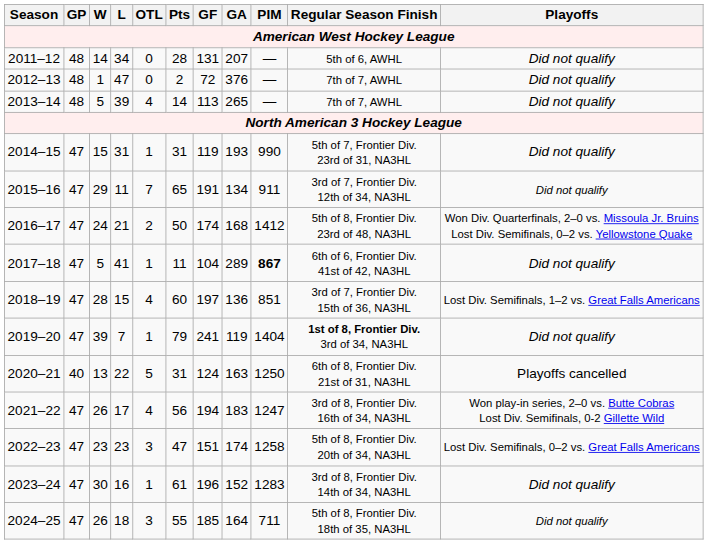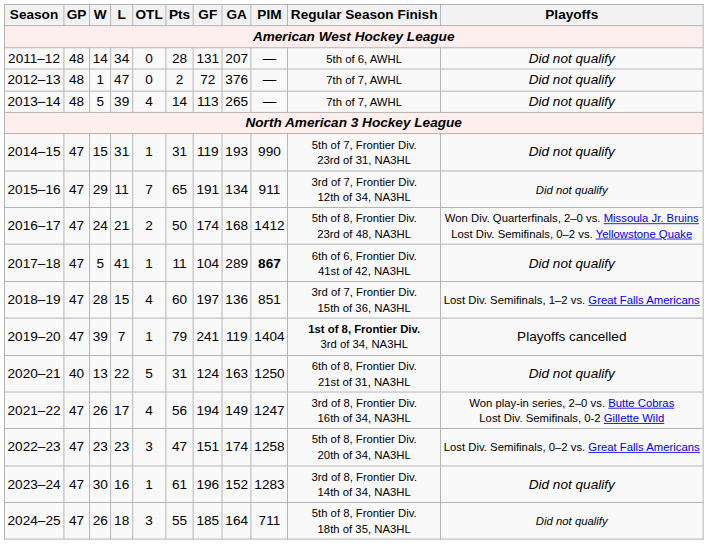 <table class="wikitable" style="text-align:center">
 <tr align="center">
 <th>Season</th>
 <th>GP</th>
 <th>W</th>
 <th>L</th>
 <th>OTL</th>
 <th>Pts</th>
 <th>GF</th>
 <th>GA</th>
 <th>PIM</th>
 <th>Regular Season Finish</th>
 <th>Playoffs</th>
 </tr>
 <tr align="center"  bgcolor="#ffeeee">
 <td colspan="12"><strong><em>American West Hockey League</em></strong></td>
 </tr>
 <tr>
 <td>2011–12</td>
 <td>48</td>
 <td>14</td>
 <td>34</td>
 <td>0</td>
 <td>28</td>
 <td>131</td>
 <td>207</td>
 <td>—</td>
 <td><small>5th of 6, AWHL</small></td>
 <td><em>Did not qualify</em></td>
 </tr>
 <tr>
 <td>2012–13</td>
 <td>48</td>
 <td>1</td>
 <td>47</td>
 <td>0</td>
 <td>2</td>
 <td>72</td>
 <td>376</td>
 <td>—</td>
 <td><small>7th of 7, AWHL</small></td>
 <td><em>Did not qualify</em></td>
 </tr>
 <tr>
 <td>2013–14</td>
 <td>48</td>
 <td>5</td>
 <td>39</td>
 <td>4</td>
 <td>14</td>
 <td>113</td>
 <td>265</td>
 <td>—</td>
 <td><small>7th of 7, AWHL</small></td>
 <td><em>Did not qualify</em></td>
 </tr>
 <tr align="center"  bgcolor="#ffeeee">
 <td colspan="12"><strong><em>North American 3 Hockey League</em></strong></td>
 </tr>
 <tr>
 <td>2014–15</td>
 <td>47</td>
 <td>15</td>
 <td>31</td>
 <td>1</td>
 <td>31</td>
 <td>119</td>
 <td>193</td>
 <td>990</td>
 <td><small>5th of 7, Frontier Div.<br>23rd of 31, NA3HL</small></td>
 <td><em>Did not qualify</em></td>
 </tr>
 <tr>
 <td>2015–16</td>
 <td>47</td>
 <td>29</td>
 <td>11</td>
 <td>7</td>
 <td>65</td>
 <td>191</td>
 <td>134</td>
 <td>911</td>
 <td><small>3rd of 7, Frontier Div.<br>12th of 34, NA3HL</small></td>
 <td><small><em>Did not qualify</em></small></td>
 </tr>
 <tr>
 <td>2016–17</td>
 <td>47</td>
 <td>24</td>
 <td>21</td>
 <td>2</td>
 <td>50</td>
 <td>174</td>
 <td>168</td>
 <td>1412</td>
 <td><small>5th of 8, Frontier Div.<br>23rd of 48, NA3HL</small></td>
 <td><small>Won Div. Quarterfinals, 2–0 vs. <a href='#'>Missoula Jr. Bruins</a><br>Lost Div. Semifinals, 0–2 vs. <a href='#'>Yellowstone Quake</a></small></td>
 </tr>
 <tr>
 <td>2017–18</td>
 <td>47</td>
 <td>5</td>
 <td>41</td>
 <td>1</td>
 <td>11</td>
 <td>104</td>
 <td>289</td>
 <td><strong>867</strong></td>
 <td><small>6th of 6, Frontier Div.<br>41st of 42, NA3HL</small></td>
 <td><em>Did not qualify</em></td>
 </tr>
 <tr>
 <td>2018–19</td>
 <td>47</td>
 <td>28</td>
 <td>15</td>
 <td>4</td>
 <td>60</td>
 <td>197</td>
 <td>136</td>
 <td>851</td>
 <td><small>3rd of 7, Frontier Div.<br>15th of 36, NA3HL</small></td>
 <td><small>Lost Div. Semifinals, 1–2 vs. <a href='#'>Great Falls Americans</a></small></td>
 </tr>
 <tr>
 <td>2019–20</td>
 <td>47</td>
 <td>39</td>
 <td>7</td>
 <td>1</td>
 <td>79</td>
 <td>241</td>
 <td>119</td>
 <td>1404</td>
 <td><small><strong>1st of 8, Frontier Div.</strong><br>3rd of 34, NA3HL</small></td>
-<td><em>Did not qualify</em></td>
+<td>Playoffs cancelled</td>
 </tr>
 <tr>
 <td>2020–21</td>
 <td>40</td>
 <td>13</td>
 <td>22</td>
 <td>5</td>
 <td>31</td>
 <td>124</td>
 <td>163</td>
 <td>1250</td>
 <td><small>6th of 8, Frontier Div.<br>21st of 31, NA3HL</small></td>
-<td>Playoffs cancelled</td>
+<td><em>Did not qualify</em></td>
 </tr>
 <tr>
 <td>2021–22</td>
 <td>47</td>
 <td>26</td>
 <td>17</td>
 <td>4</td>
 <td>56</td>
 <td>194</td>
-<td>183</td>
+<td>149</td>
 <td>1247</td>
 <td><small>3rd of 8, Frontier Div.<br>16th of 34, NA3HL</small></td>
 <td><small>Won play-in series, 2–0 vs. <a href='#'>Butte Cobras</a><br>Lost Div. Semifinals, 0-2 <a href='#'>Gillette Wild</a></small></td>
 </tr>
 <tr>
 <td>2022–23</td>
 <td>47</td>
 <td>23</td>
 <td>23</td>
 <td>3</td>
 <td>47</td>
 <td>151</td>
 <td>174</td>
 <td>1258</td>
 <td><small>5th of 8, Frontier Div.<br>20th of 34, NA3HL</small></td>
 <td><small>Lost Div. Semifinals, 0–2 vs. <a href='#'>Great Falls Americans</a></small></td>
 </tr>
 <tr>
 <td>2023–24</td>
 <td>47</td>
 <td>30</td>
 <td>16</td>
 <td>1</td>
 <td>61</td>
 <td>196</td>
 <td>152</td>
 <td>1283</td>
 <td><small>3rd of 8, Frontier Div.<br>14th of 34, NA3HL</small></td>
 <td><em>Did not qualify</em></td>
 </tr>
 <tr>
 <td>2024–25</td>
 <td>47</td>
 <td>26</td>
 <td>18</td>
 <td>3</td>
 <td>55</td>
 <td>185</td>
 <td>164</td>
 <td>711</td>
 <td><small>5th of 8, Frontier Div.<br>18th of 35, NA3HL</small></td>
 <td><small><em>Did not qualify</em></small></td>
 </tr>
 </table>
